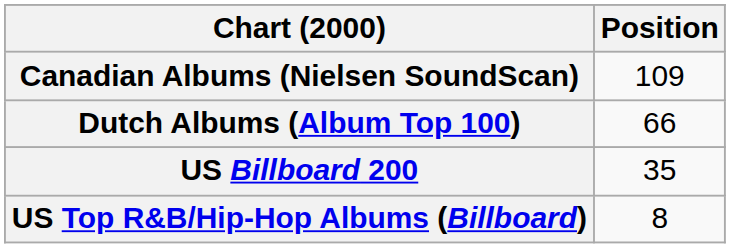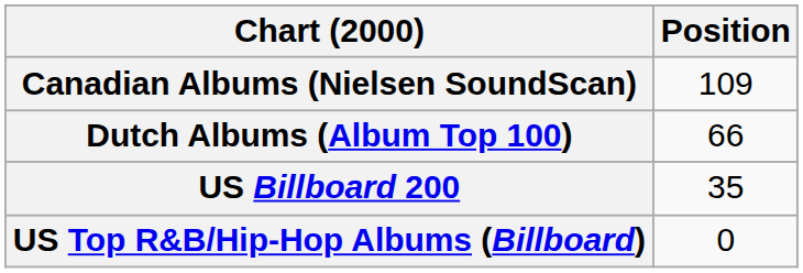 <table class="wikitable plainrowheaders" style="text-align:center">
 <tr>
 <th>Chart (2000)</th>
 <th>Position</th>
 </tr>
 <tr>
 <th scope="row">Canadian Albums (Nielsen SoundScan)</th>
 <td>109</td>
 </tr>
 <tr>
 <th scope="row">Dutch Albums (<a href='#'>Album Top 100</a>)</th>
 <td style="text-align:center;">66</td>
 </tr>
 <tr>
 <th scope="row">US <a href='#'><em>Billboard</em> 200</a></th>
 <td style="text-align:center;">35</td>
 </tr>
 <tr>
 <th scope="row">US <a href='#'>Top R&B/Hip-Hop Albums</a> (<em><a href='#'>Billboard</a></em>)</th>
-<td style="text-align:center;">8</td>
+<td style="text-align:center;">0</td>
 </tr>
 </table>
